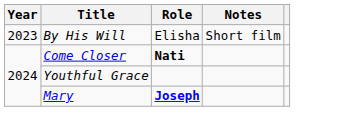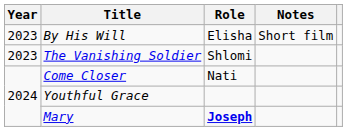 <table class="wikitable plainrowheaders sortable">
 <tr>
 <th>Year</th>
 <th>Title</th>
 <th>Role</th>
 <th class="unsortable">Notes</th>
 <th class="unsortable"></th>
 </tr>
 <tr>
 <td>2023</td>
 <td><em>By His Will</em></td>
 <td>Elisha</td>
 <td>Short film</td>
 <td></td>
 </tr>
 <tr>
+<td>2023</td>
+<td><em><a href='#'>The Vanishing Soldier</a></em></td>
+<td>Shlomi</td>
+<td></td>
+<td></td>
+</tr>
+<tr>
 <td rowspan="3">2024</td>
 <td><em><a href='#'>Come Closer</a></em></td>
-<td><strong>Nati</strong></td>
+<td>Nati</td>
 <td></td>
 <td></td>
 </tr>
 <tr>
 <td><em>Youthful Grace</em></td>
 <td></td>
 <td></td>
 <td></td>
 </tr>
 <tr>
 <td><em><a href='#'>Mary</a></em></td>
 <td><strong><a href='#'>Joseph</a></strong></td>
 <td></td>
 <td></td>
 </tr>
 </table>
